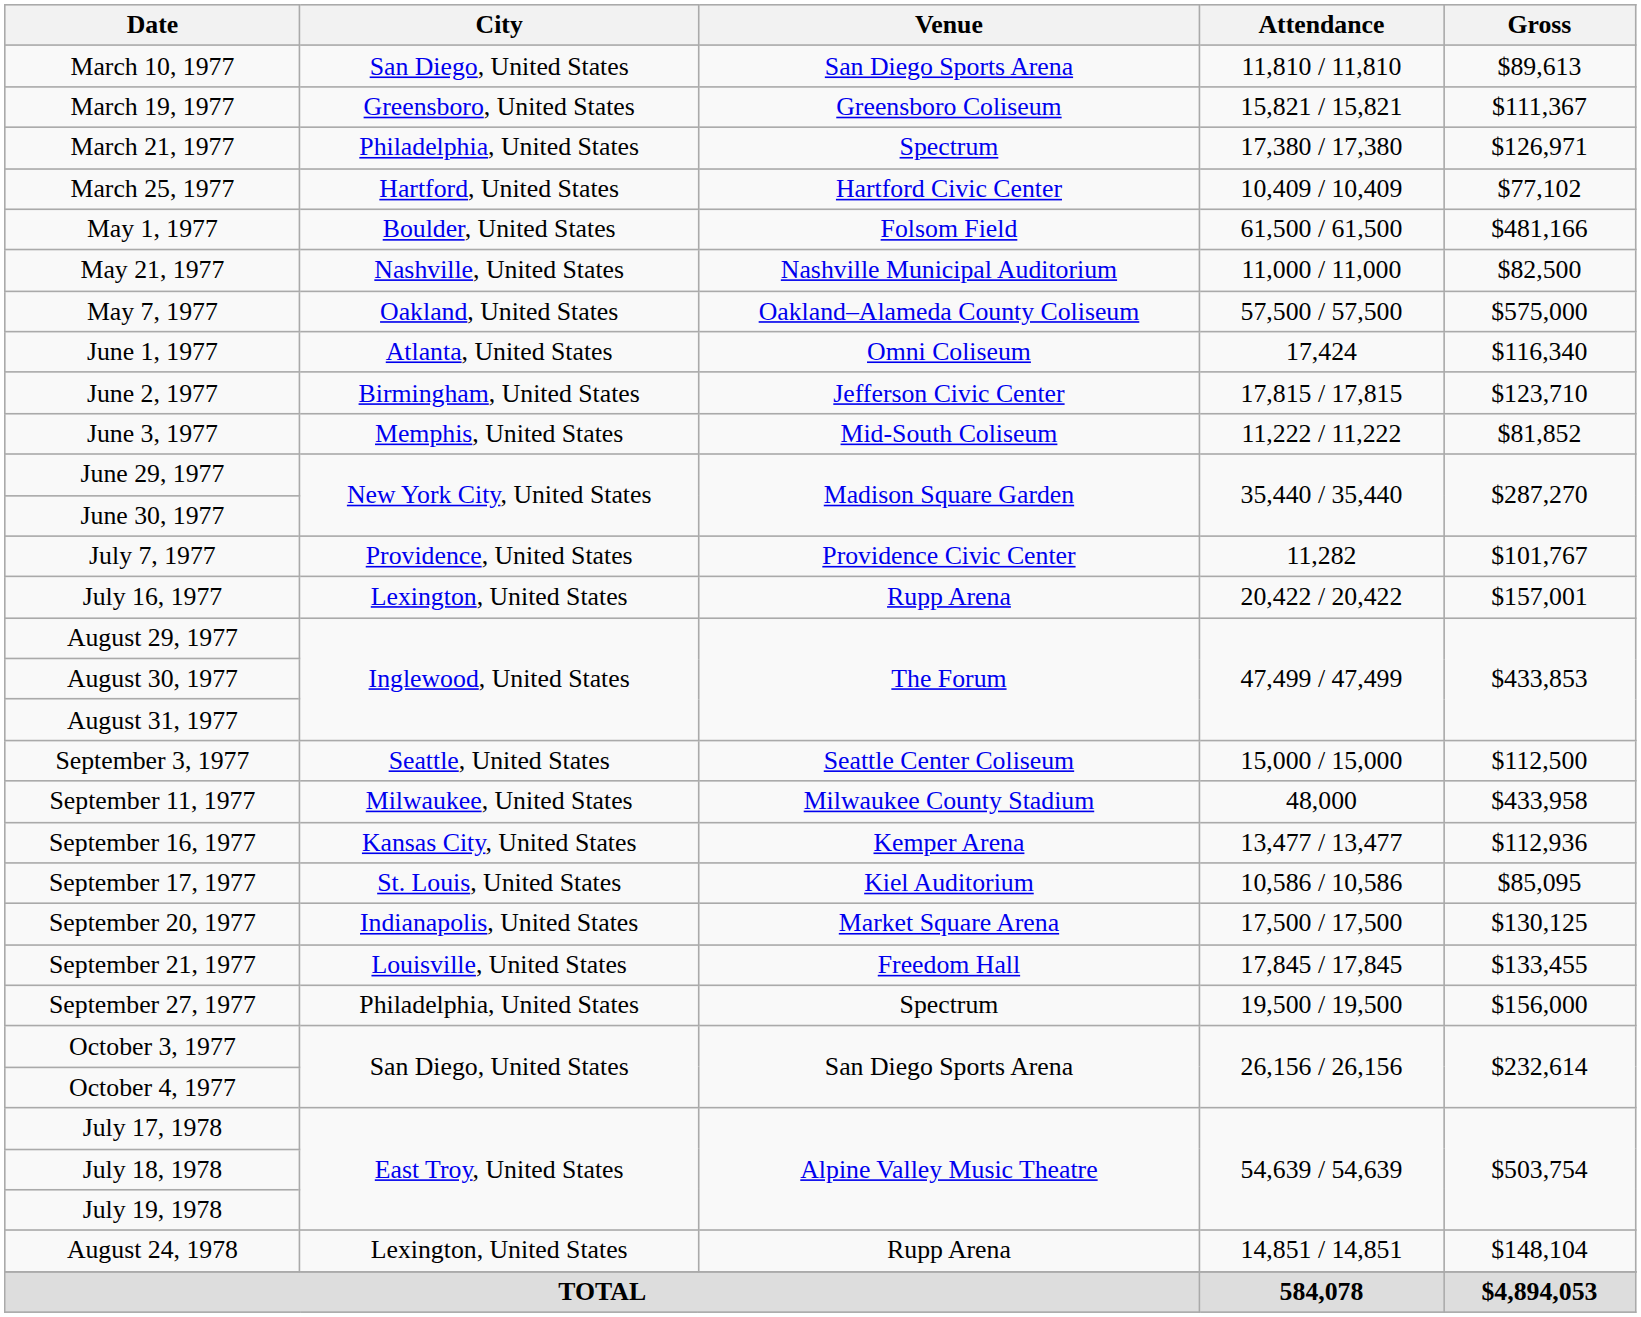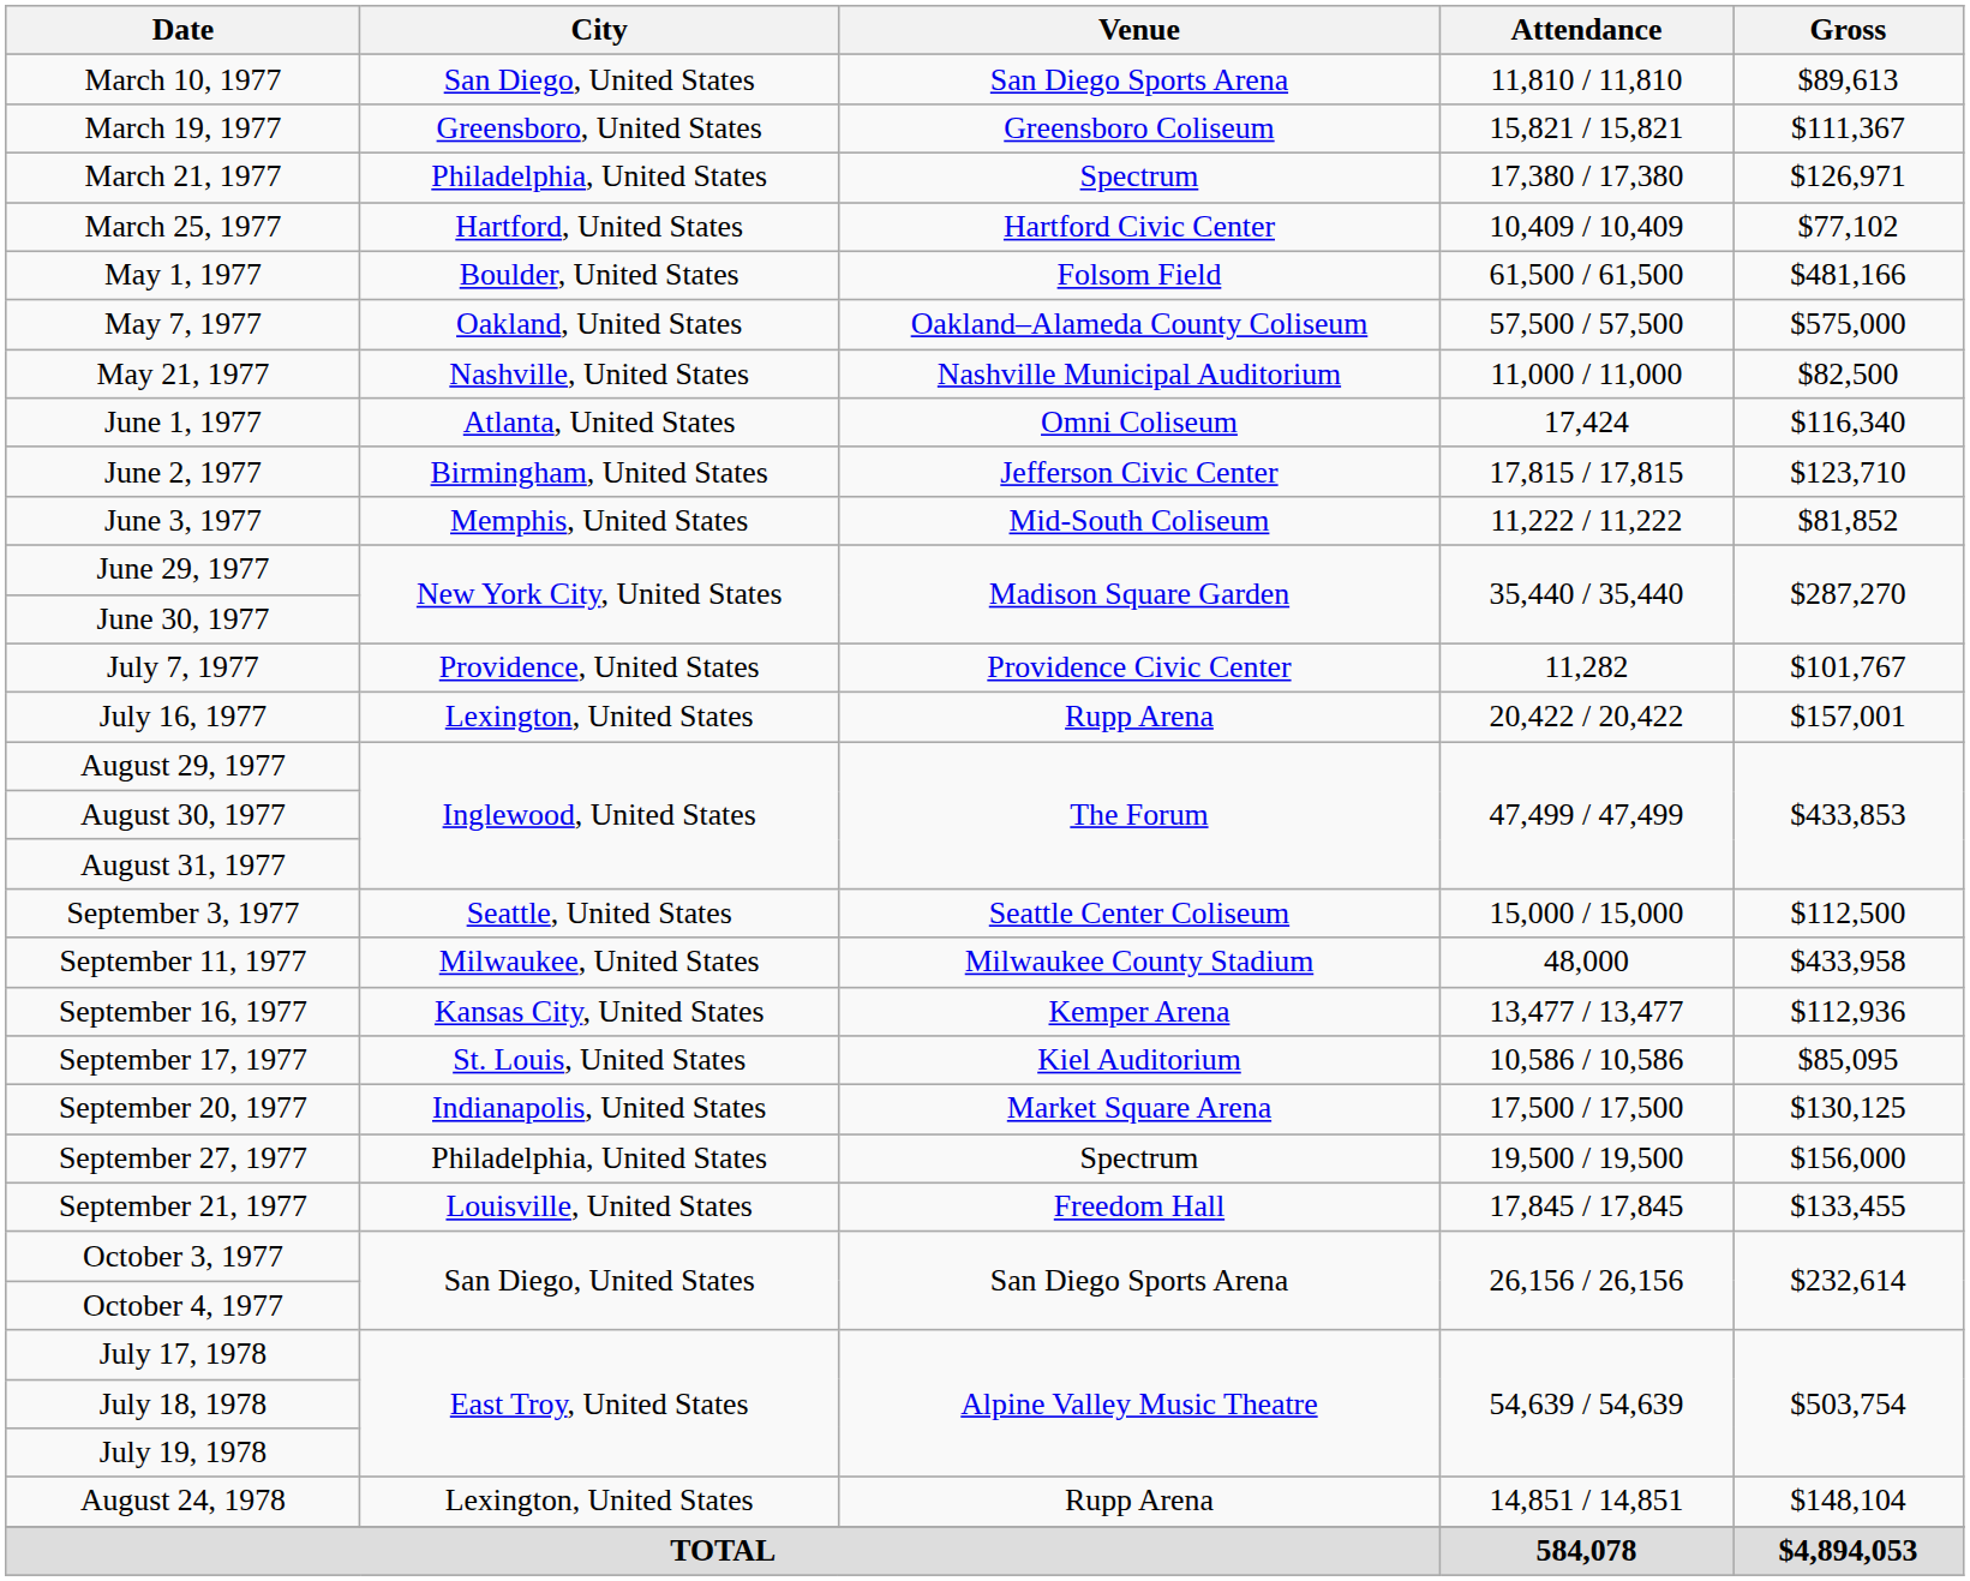 <table class="wikitable plainrowheaders" style="text-align:center;">
 <tr>
 <th scope="col" style="width:11em;">Date</th>
 <th scope="col" style="width:15em;">City</th>
 <th scope="col" style="width:19em;">Venue</th>
 <th scope="col" style="width:9em;">Attendance</th>
 <th scope="col" style="width:7em;">Gross</th>
 </tr>
 <tr>
 <td>March 10, 1977</td>
 <td><a href='#'>San Diego</a>, United States</td>
 <td><a href='#'>San Diego Sports Arena</a></td>
 <td>11,810 / 11,810</td>
 <td>$89,613</td>
 </tr>
 <tr>
 <td>March 19, 1977</td>
 <td><a href='#'>Greensboro</a>, United States</td>
 <td><a href='#'>Greensboro Coliseum</a></td>
 <td>15,821 / 15,821</td>
 <td>$111,367</td>
 </tr>
 <tr>
 <td>March 21, 1977</td>
 <td><a href='#'>Philadelphia</a>, United States</td>
 <td><a href='#'>Spectrum</a></td>
 <td>17,380 / 17,380</td>
 <td>$126,971</td>
 </tr>
 <tr>
 <td>March 25, 1977</td>
 <td><a href='#'>Hartford</a>, United States</td>
 <td><a href='#'>Hartford Civic Center</a></td>
 <td>10,409 / 10,409</td>
 <td>$77,102</td>
 </tr>
 <tr>
 <td>May 1, 1977</td>
 <td><a href='#'>Boulder</a>, United States</td>
 <td><a href='#'>Folsom Field</a></td>
 <td>61,500 / 61,500</td>
 <td>$481,166</td>
 </tr>
 <tr>
+<td>May 7, 1977</td>
+<td><a href='#'>Oakland</a>, United States</td>
+<td><a href='#'>Oakland–Alameda County Coliseum</a></td>
+<td>57,500 / 57,500</td>
+<td>$575,000</td>
+</tr>
+<tr>
 <td>May 21, 1977</td>
 <td><a href='#'>Nashville</a>, United States</td>
 <td><a href='#'>Nashville Municipal Auditorium</a></td>
 <td>11,000 / 11,000</td>
 <td>$82,500</td>
-</tr>
-<tr>
-<td>May 7, 1977</td>
-<td><a href='#'>Oakland</a>, United States</td>
-<td><a href='#'>Oakland–Alameda County Coliseum</a></td>
-<td>57,500 / 57,500</td>
-<td>$575,000</td>
 </tr>
 <tr>
 <td>June 1, 1977</td>
 <td><a href='#'>Atlanta</a>, United States</td>
 <td><a href='#'>Omni Coliseum</a></td>
 <td>17,424</td>
 <td>$116,340</td>
 </tr>
 <tr>
 <td>June 2, 1977</td>
 <td><a href='#'>Birmingham</a>, United States</td>
 <td><a href='#'>Jefferson Civic Center</a></td>
 <td>17,815 / 17,815</td>
 <td>$123,710</td>
 </tr>
 <tr>
 <td>June 3, 1977</td>
 <td><a href='#'>Memphis</a>, United States</td>
 <td><a href='#'>Mid-South Coliseum</a></td>
 <td>11,222 / 11,222</td>
 <td>$81,852</td>
 </tr>
 <tr>
 <td>June 29, 1977</td>
 <td rowspan="2"><a href='#'>New York City</a>, United States</td>
 <td rowspan="2"><a href='#'>Madison Square Garden</a></td>
 <td rowspan="2">35,440 / 35,440</td>
 <td rowspan="2">$287,270</td>
 </tr>
 <tr>
 <td>June 30, 1977</td>
 </tr>
 <tr>
 <td>July 7, 1977</td>
 <td><a href='#'>Providence</a>, United States</td>
 <td><a href='#'>Providence Civic Center</a></td>
 <td>11,282</td>
 <td>$101,767</td>
 </tr>
 <tr>
 <td>July 16, 1977</td>
 <td><a href='#'>Lexington</a>, United States</td>
 <td><a href='#'>Rupp Arena</a></td>
 <td>20,422 / 20,422</td>
 <td>$157,001</td>
 </tr>
 <tr>
 <td>August 29, 1977</td>
 <td rowspan="3"><a href='#'>Inglewood</a>, United States</td>
 <td rowspan="3"><a href='#'>The Forum</a></td>
 <td rowspan="3">47,499 / 47,499</td>
 <td rowspan="3">$433,853</td>
 </tr>
 <tr>
 <td>August 30, 1977</td>
 </tr>
 <tr>
 <td>August 31, 1977</td>
 </tr>
 <tr>
 <td>September 3, 1977</td>
 <td><a href='#'>Seattle</a>, United States</td>
 <td><a href='#'>Seattle Center Coliseum</a></td>
 <td>15,000 / 15,000</td>
 <td>$112,500</td>
 </tr>
 <tr>
 <td>September 11, 1977</td>
 <td><a href='#'>Milwaukee</a>, United States</td>
 <td><a href='#'>Milwaukee County Stadium</a></td>
 <td>48,000</td>
 <td>$433,958</td>
 </tr>
 <tr>
 <td>September 16, 1977</td>
 <td><a href='#'>Kansas City</a>, United States</td>
 <td><a href='#'>Kemper Arena</a></td>
 <td>13,477 / 13,477</td>
 <td>$112,936</td>
 </tr>
 <tr>
 <td>September 17, 1977</td>
 <td><a href='#'>St. Louis</a>, United States</td>
 <td><a href='#'>Kiel Auditorium</a></td>
 <td>10,586 / 10,586</td>
 <td>$85,095</td>
 </tr>
 <tr>
 <td>September 20, 1977</td>
 <td><a href='#'>Indianapolis</a>, United States</td>
 <td><a href='#'>Market Square Arena</a></td>
 <td>17,500 / 17,500</td>
 <td>$130,125</td>
 </tr>
 <tr>
+<td>September 27, 1977</td>
+<td>Philadelphia, United States</td>
+<td>Spectrum</td>
+<td>19,500 / 19,500</td>
+<td>$156,000</td>
+</tr>
+<tr>
 <td>September 21, 1977</td>
 <td><a href='#'>Louisville</a>, United States</td>
 <td><a href='#'>Freedom Hall</a></td>
 <td>17,845 / 17,845</td>
 <td>$133,455</td>
-</tr>
-<tr>
-<td>September 27, 1977</td>
-<td>Philadelphia, United States</td>
-<td>Spectrum</td>
-<td>19,500 / 19,500</td>
-<td>$156,000</td>
 </tr>
 <tr>
 <td>October 3, 1977</td>
 <td rowspan="2">San Diego, United States</td>
 <td rowspan="2">San Diego Sports Arena</td>
 <td rowspan="2">26,156 / 26,156</td>
 <td rowspan="2">$232,614</td>
 </tr>
 <tr>
 <td>October 4, 1977</td>
 </tr>
 <tr>
 <td>July 17, 1978</td>
 <td rowspan="3"><a href='#'>East Troy</a>, United States</td>
 <td rowspan="3"><a href='#'>Alpine Valley Music Theatre</a></td>
 <td rowspan="3">54,639 / 54,639</td>
 <td rowspan="3">$503,754</td>
 </tr>
 <tr>
 <td>July 18, 1978</td>
 </tr>
 <tr>
 <td>July 19, 1978</td>
 </tr>
 <tr>
 <td>August 24, 1978</td>
 <td>Lexington, United States</td>
 <td>Rupp Arena</td>
 <td>14,851 / 14,851</td>
 <td>$148,104</td>
 </tr>
 <tr>
 </tr>
 <tr style="background:#ddd;">
 <td colspan="3"><strong>TOTAL</strong></td>
 <td><strong>584,078</strong></td>
 <td><strong>$4,894,053</strong></td>
 </tr>
 </table>
